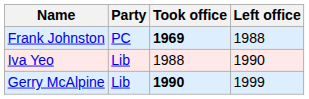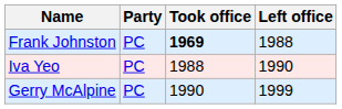 <table class="wikitable">
 <tr>
 <th>Name</th>
 <th>Party</th>
 <th>Took office</th>
 <th>Left office</th>
 </tr>
 <tr bgcolor=#DDEEFF>
 <td><a href='#'>Frank Johnston</a></td>
 <td><a href='#'>PC</a></td>
 <td><strong>1969</strong></td>
 <td>1988</td>
 </tr>
 <tr bgcolor=#FFE8E8>
 <td><a href='#'>Iva Yeo</a></td>
-<td><a href='#'>Lib</a></td>
+<td><a href='#'>PC</a></td>
 <td>1988</td>
 <td>1990</td>
 </tr>
 <tr bgcolor=#DDEEFF>
 <td><a href='#'>Gerry McAlpine</a></td>
-<td><a href='#'>Lib</a></td>
-<td><strong>1990</strong></td>
+<td><a href='#'>PC</a></td>
+<td>1990</td>
 <td>1999</td>
 </tr>
 </table>
